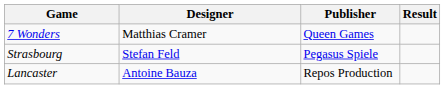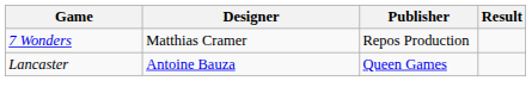 <table class="wikitable">
 <tr>
 <th style="width:140px;">Game</th>
 <th style="width:225px;">Designer</th>
 <th style="width:120px;">Publisher</th>
 <th>Result</th>
 </tr>
 <tr>
 <td><a href='#'><em>7 Wonders</em></a></td>
 <td>Matthias Cramer</td>
-<td><a href='#'>Queen Games</a></td>
-<td></td>
-</tr>
-<tr>
-<td><em>Strasbourg</em></td>
-<td><a href='#'>Stefan Feld</a></td>
-<td><a href='#'>Pegasus Spiele</a></td>
+<td>Repos Production</td>
 <td></td>
 </tr>
 <tr>
 <td><em>Lancaster</em></td>
 <td><a href='#'>Antoine Bauza</a></td>
-<td>Repos Production</td>
+<td><a href='#'>Queen Games</a></td>
 <td></td>
 </tr>
 </table>
